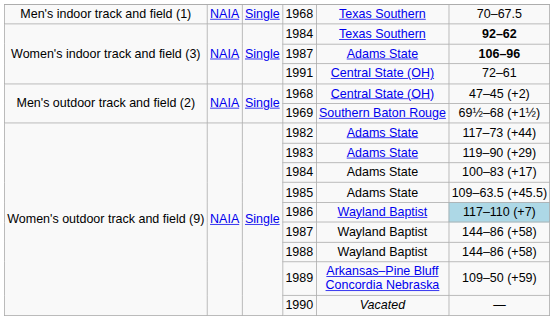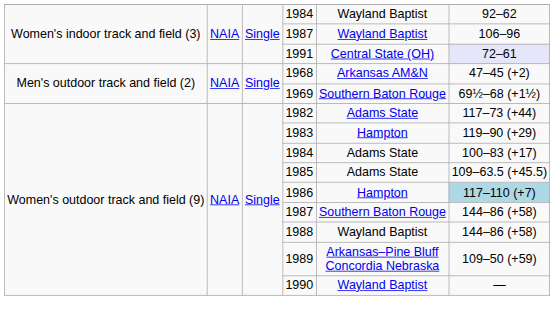 <table class="wikitable">
 <tr>
-</tr>
-<tr align="center">
-<td rowspan="1">Men's indoor track and field (1)</td>
-<td rowspan="1"><a href='#'>NAIA</a></td>
-<td rowspan="1"><a href='#'>Single</a></td>
-<td>1968</td>
-<td><a href='#'>Texas Southern</a></td>
-<td>70–67.5</td>
 </tr>
 <tr align="center">
 <td rowspan="3">Women's indoor track and field (3)</td>
 <td rowspan="3"><a href='#'>NAIA</a></td>
 <td rowspan="3"><a href='#'>Single</a></td>
 <td>1984</td>
-<td><a href='#'>Texas Southern</a></td>
-<td><strong>92–62</strong></td>
+<td>Wayland Baptist</td>
+<td>92–62</td>
 </tr>
 <tr align="center">
 <td>1987</td>
-<td><a href='#'>Adams State</a></td>
-<td><strong>106–96</strong></td>
+<td><a href='#'>Wayland Baptist</a></td>
+<td>106–96</td>
 </tr>
 <tr align="center">
 <td>1991</td>
 <td><a href='#'>Central State (OH)</a></td>
-<td>72–61</td>
+<td style="background: lavender;">72–61</td>
 </tr>
 <tr align="center">
 <td rowspan="2">Men's outdoor track and field (2)</td>
 <td rowspan="2"><a href='#'>NAIA</a></td>
 <td rowspan="2"><a href='#'>Single</a></td>
 <td>1968</td>
-<td><a href='#'>Central State (OH)</a></td>
+<td><a href='#'>Arkansas AM&N</a></td>
 <td>47–45 (+2)</td>
 </tr>
 <tr align="center">
 <td>1969</td>
 <td><a href='#'>Southern Baton Rouge</a></td>
 <td>69½–68 (+1½)</td>
 </tr>
 <tr align="center">
 <td rowspan="9">Women's outdoor track and field (9)</td>
 <td rowspan="9"><a href='#'>NAIA</a></td>
 <td rowspan="9"><a href='#'>Single</a></td>
 <td>1982</td>
 <td><a href='#'>Adams State</a></td>
 <td>117–73 (+44)</td>
 </tr>
 <tr align="center">
 <td>1983</td>
-<td><a href='#'>Adams State</a></td>
+<td><a href='#'>Hampton</a></td>
 <td>119–90 (+29)</td>
 </tr>
 <tr align="center">
 <td>1984</td>
 <td>Adams State</td>
 <td>100–83 (+17)</td>
 </tr>
 <tr align="center">
 <td>1985</td>
 <td>Adams State</td>
 <td>109–63.5 (+45.5)</td>
 </tr>
 <tr align="center">
 <td>1986</td>
-<td><a href='#'>Wayland Baptist</a></td>
+<td><a href='#'>Hampton</a></td>
 <td style="background: lightblue;">117–110 (+7)</td>
 </tr>
 <tr align="center">
 <td>1987</td>
-<td>Wayland Baptist</td>
+<td><a href='#'>Southern Baton Rouge</a></td>
 <td>144–86 (+58)</td>
 </tr>
 <tr align="center">
 <td>1988</td>
 <td>Wayland Baptist</td>
 <td>144–86 (+58)</td>
 </tr>
 <tr align="center">
 <td>1989</td>
 <td><a href='#'>Arkansas–Pine Bluff</a><br><a href='#'>Concordia Nebraska</a></td>
 <td>109–50 (+59)</td>
 </tr>
 <tr align="center">
 <td>1990</td>
-<td><em>Vacated</em></td>
+<td><a href='#'>Wayland Baptist</a></td>
 <td>—</td>
 </tr>
 </table>
